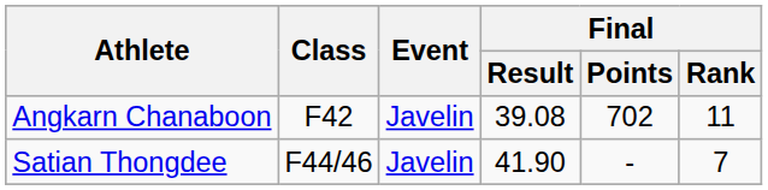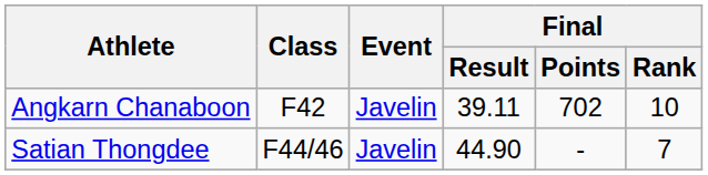 <table class=wikitable style="font-size:90%">
 <tr>
 <th rowspan="2">Athlete</th>
 <th rowspan="2">Class</th>
 <th rowspan="2">Event</th>
 <th colspan="3">Final</th>
 </tr>
 <tr>
 <th>Result</th>
 <th>Points</th>
 <th>Rank</th>
 </tr>
 <tr>
 <td><a href='#'>Angkarn Chanaboon</a></td>
 <td style="text-align:center;">F42</td>
 <td><a href='#'>Javelin</a></td>
-<td style="text-align:center;">39.08</td>
+<td style="text-align:center;">39.11</td>
 <td style="text-align:center;">702</td>
-<td style="text-align:center;">11</td>
+<td style="text-align:center;">10</td>
 </tr>
 <tr>
 <td><a href='#'>Satian Thongdee</a></td>
 <td style="text-align:center;">F44/46</td>
 <td><a href='#'>Javelin</a></td>
-<td style="text-align:center;">41.90</td>
+<td style="text-align:center;">44.90</td>
 <td style="text-align:center;">-</td>
 <td style="text-align:center;">7</td>
 </tr>
 </table>
